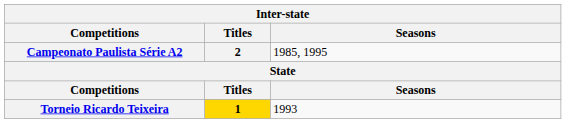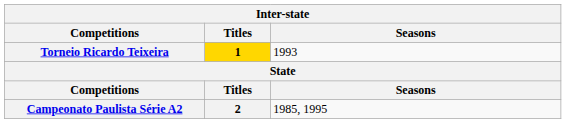 <table class="wikitable">
 <tr>
 <th colspan="3">Inter-state</th>
 </tr>
 <tr>
 <th style="width:260px">Competitions</th>
 <th style="width:80px">Titles</th>
 <th style="width:380px">Seasons</th>
 </tr>
 <tr>
-<th style="text-align:center"><a href='#'>Campeonato Paulista Série A2</a></th>
-<th style="text-align:center"><strong>2</strong></th>
-<td align="left">1985, 1995</td>
+<th style="text-align:center"><a href='#'>Torneio Ricardo Teixeira</a></th>
+<td bgcolor="gold" style="text-align:center"><strong>1</strong></td>
+<td align="left">1993</td>
 </tr>
 <tr>
 <th colspan="3">State</th>
 </tr>
 <tr>
 <th>Competitions</th>
 <th>Titles</th>
 <th>Seasons</th>
 </tr>
 <tr>
-<th style="text-align:center"><a href='#'>Torneio Ricardo Teixeira</a></th>
-<td bgcolor="gold" style="text-align:center"><strong>1</strong></td>
-<td align="left">1993</td>
+<th style="text-align:center"><a href='#'>Campeonato Paulista Série A2</a></th>
+<th style="text-align:center"><strong>2</strong></th>
+<td align="left">1985, 1995</td>
 </tr>
 </table>
